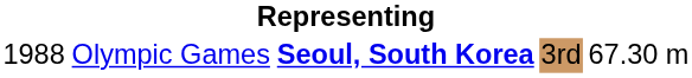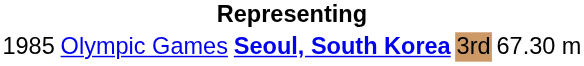 <table>
 <tr>
 <th colspan="5">Representing </th>
 </tr>
 <tr>
-<td>1988</td>
+<td>1985</td>
 <td><a href='#'>Olympic Games</a></td>
 <td><strong><a href='#'>Seoul, South Korea</a></strong></td>
 <td bgcolor="cc9966">3rd</td>
 <td>67.30 m</td>
 </tr>
 </table>
